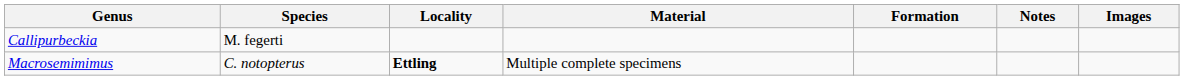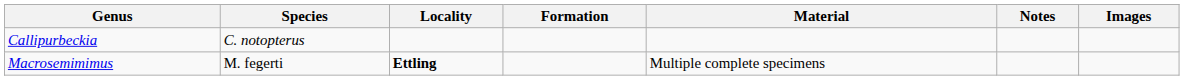 <table class="wikitable" align="center" width="100%">
 <tr>
 <th>Genus</th>
 <th>Species</th>
 <th>Locality</th>
+<th>Formation</th>
 <th>Material</th>
-<th>Formation</th>
 <th>Notes</th>
 <th>Images</th>
 </tr>
 <tr>
 <td><em><a href='#'>Callipurbeckia</a></em></td>
-<td>M. fegerti</td>
+<td><em>C. notopterus</em></td>
 <td></td>
 <td></td>
 <td></td>
 <td></td>
 <td></td>
 </tr>
 <tr>
 <td><em><a href='#'>Macrosemimimus</a></em></td>
-<td><em>C. notopterus</em></td>
+<td>M. fegerti</td>
 <td><strong>Ettling</strong></td>
+<td></td>
 <td>Multiple complete specimens</td>
-<td></td>
 <td></td>
 <td></td>
 </tr>
 </table>
